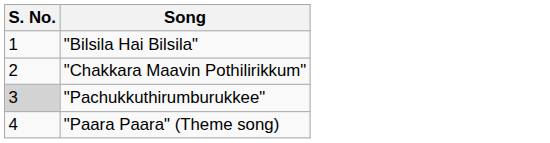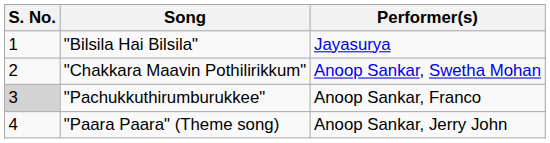 <table class="wikitable">
 <tr>
 <th>S. No.</th>
 <th>Song</th>
+<th>Performer(s)</th>
 </tr>
 <tr>
 <td>1</td>
 <td>"Bilsila Hai Bilsila"</td>
+<td><a href='#'>Jayasurya</a></td>
 </tr>
 <tr>
 <td>2</td>
 <td>"Chakkara Maavin Pothilirikkum"</td>
+<td><a href='#'>Anoop Sankar</a>, <a href='#'>Swetha Mohan</a></td>
 </tr>
 <tr>
 <td style="background: lightgrey;">3</td>
 <td>"Pachukkuthirumburukkee"</td>
+<td>Anoop Sankar, Franco</td>
 </tr>
 <tr>
 <td>4</td>
 <td>"Paara Paara" (Theme song)</td>
+<td>Anoop Sankar, Jerry John</td>
 </tr>
 </table>
